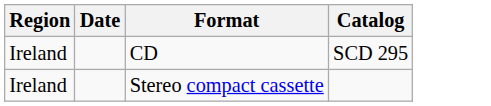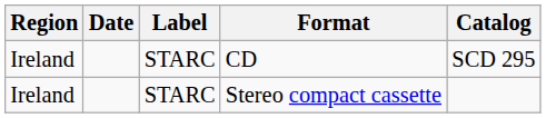 <table class="wikitable">
 <tr>
 <th>Region</th>
 <th>Date</th>
+<th>Label</th>
 <th>Format</th>
 <th>Catalog</th>
 </tr>
 <tr>
 <td>Ireland</td>
 <td></td>
+<td>STARC</td>
 <td>CD</td>
 <td>SCD 295</td>
 </tr>
 <tr>
 <td>Ireland</td>
 <td></td>
+<td>STARC</td>
 <td>Stereo <a href='#'>compact cassette</a></td>
 <td></td>
 </tr>
 </table>
